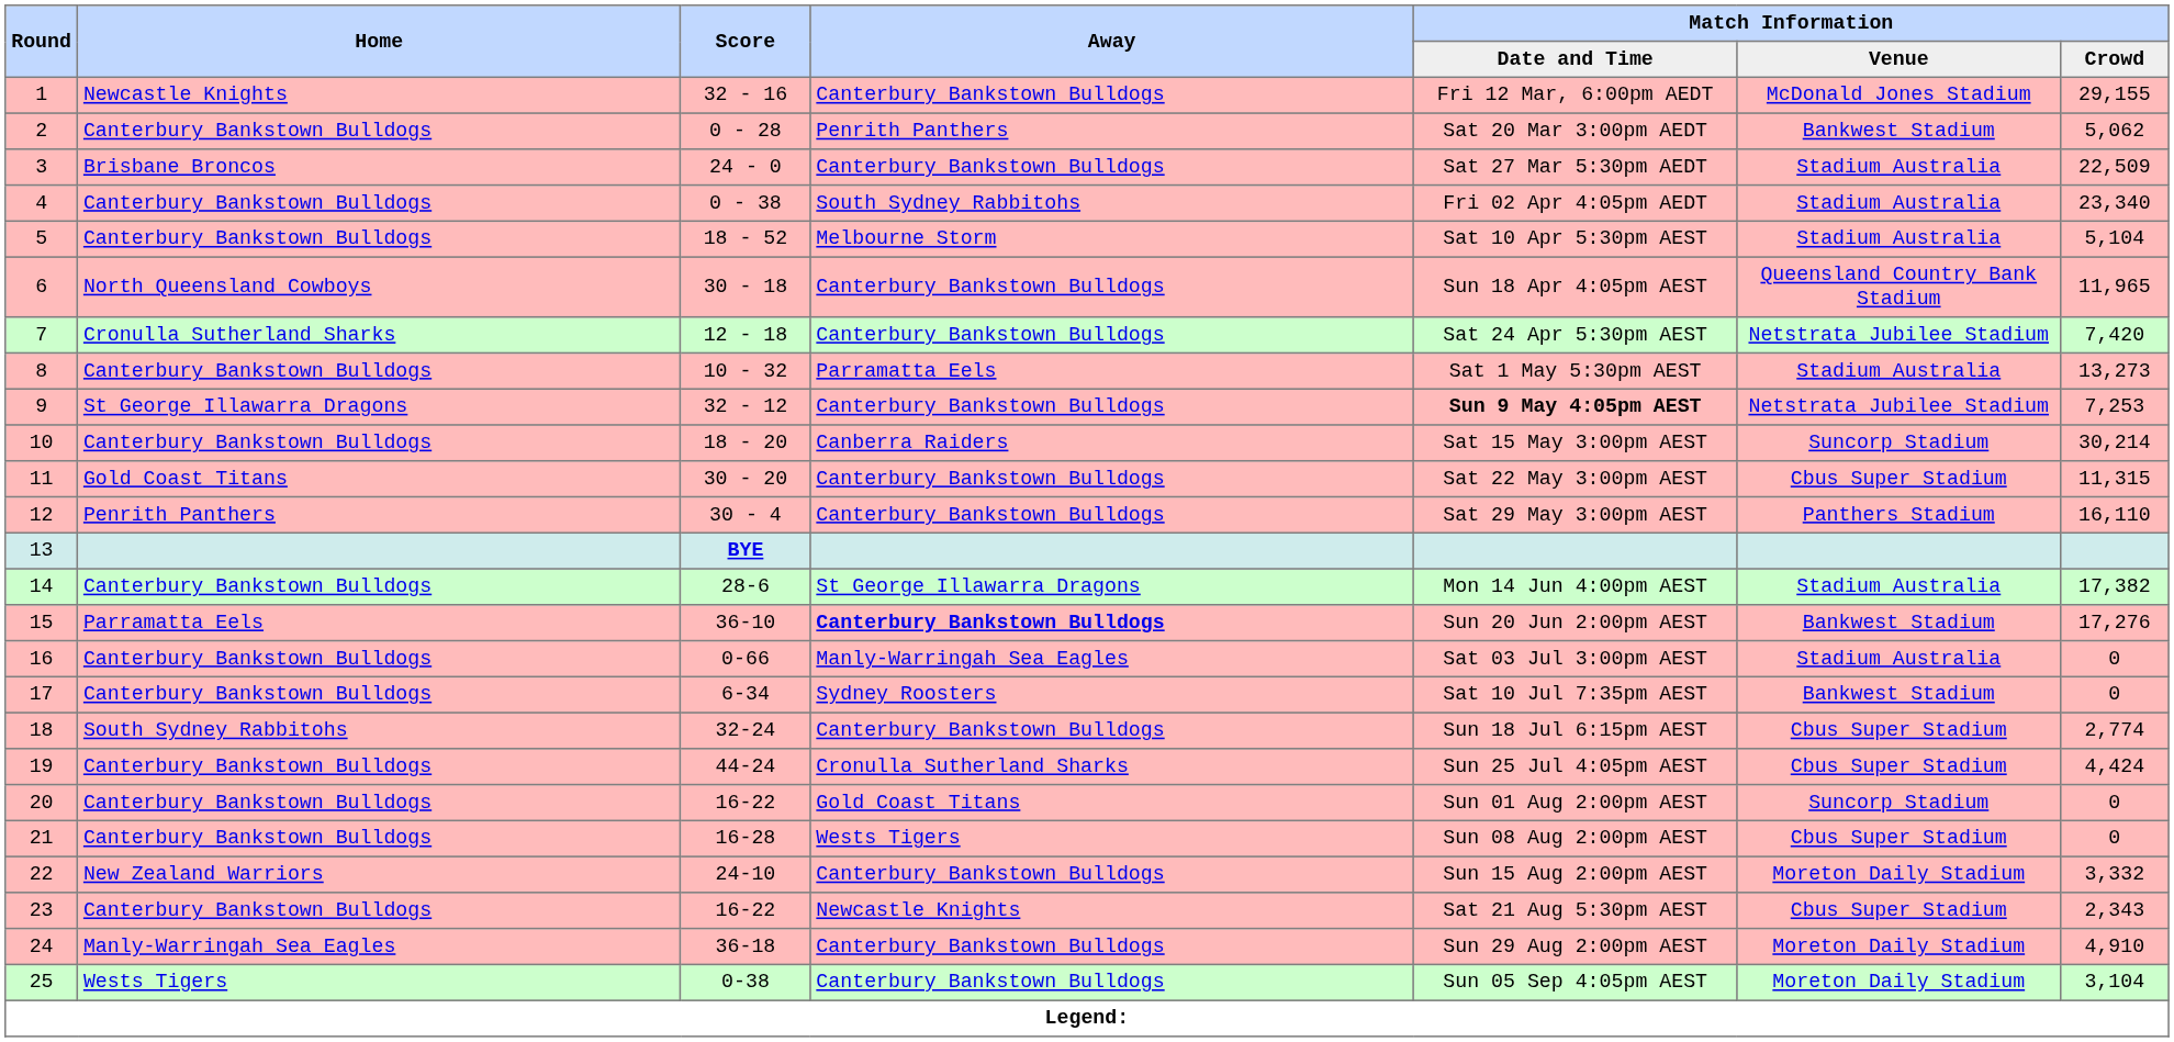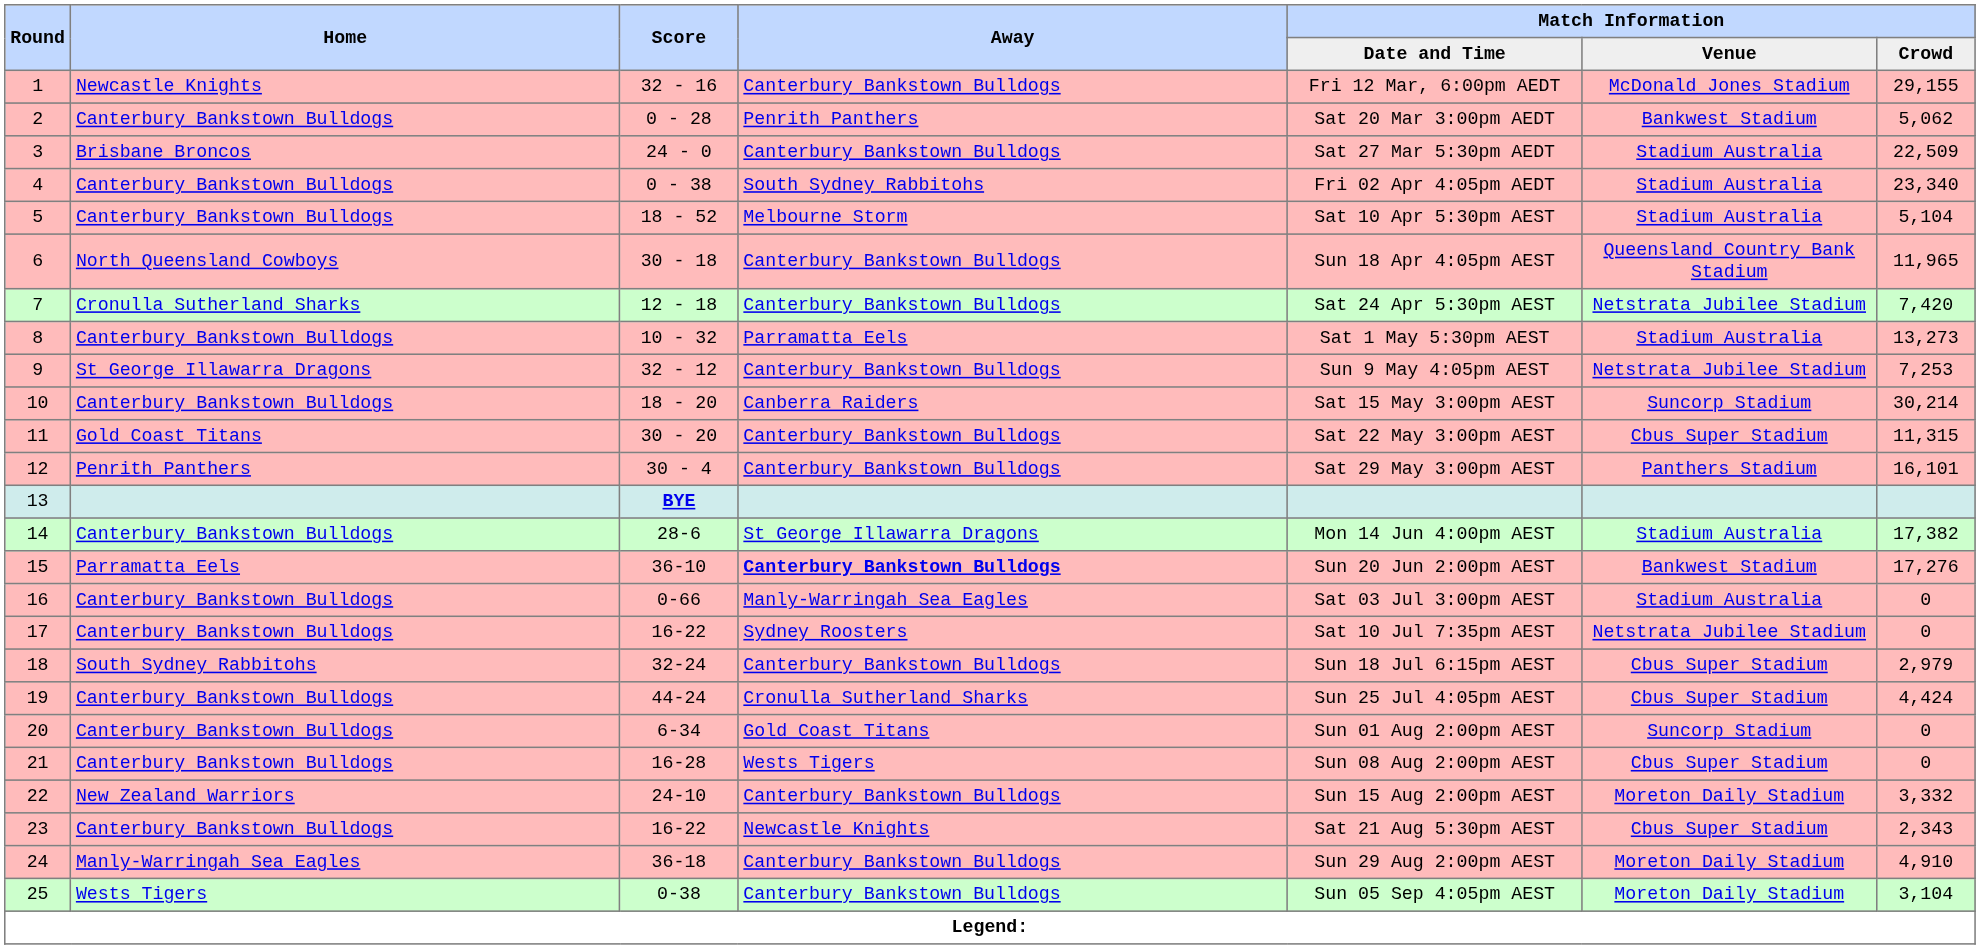 <table border=1 style="border-collapse:collapse; font-size:90%; text-align:center;" cellpadding=3 cellspacing=0 width=100%>
 <tr bgcolor=#C1D8FF>
 <th rowspan=2 width=3%>Round</th>
 <th rowspan=2 width=28%>Home</th>
 <th rowspan=2 width=6%>Score</th>
 <th rowspan=2 width=28%>Away</th>
 <th colspan=6>Match Information</th>
 </tr>
 <tr bgcolor=#EFEFEF>
 <th width=15%>Date and Time</th>
 <th width=15%>Venue</th>
 <th width=9%>Crowd</th>
 </tr>
 <tr bgcolor=#ffbbbb>
 <td>1</td>
 <td align=left> <a href='#'>Newcastle Knights</a></td>
 <td>32 - 16</td>
 <td align=left> <a href='#'>Canterbury Bankstown Bulldogs</a></td>
 <td>Fri 12 Mar, 6:00pm AEDT</td>
 <td><a href='#'>McDonald Jones Stadium</a></td>
 <td>29,155 </td>
 </tr>
 <tr bgcolor=#ffbbbb>
 <td>2</td>
 <td align=left> <a href='#'>Canterbury Bankstown Bulldogs</a></td>
 <td>0 - 28</td>
 <td align=left> <a href='#'>Penrith Panthers</a></td>
 <td>Sat 20 Mar 3:00pm AEDT</td>
 <td><a href='#'>Bankwest Stadium</a></td>
 <td>5,062</td>
 </tr>
 <tr bgcolor=#ffbbbb>
 <td>3</td>
 <td align=left> <a href='#'>Brisbane Broncos</a></td>
 <td>24 - 0</td>
 <td align=left> <a href='#'>Canterbury Bankstown Bulldogs</a></td>
 <td>Sat 27 Mar 5:30pm AEDT</td>
 <td><a href='#'>Stadium Australia</a></td>
 <td>22,509</td>
 </tr>
 <tr bgcolor=#ffbbbb>
 <td>4</td>
 <td align=left> <a href='#'>Canterbury Bankstown Bulldogs</a></td>
 <td>0 - 38</td>
 <td align=left> <a href='#'>South Sydney Rabbitohs</a></td>
 <td>Fri 02 Apr 4:05pm AEDT</td>
 <td><a href='#'>Stadium Australia</a></td>
 <td>23,340</td>
 </tr>
 <tr bgcolor=#ffbbbb>
 <td>5</td>
 <td align=left> <a href='#'>Canterbury Bankstown Bulldogs</a></td>
 <td>18 - 52</td>
 <td align=left> <a href='#'>Melbourne Storm</a></td>
 <td>Sat 10 Apr 5:30pm AEST</td>
 <td><a href='#'>Stadium Australia</a></td>
 <td>5,104</td>
 </tr>
 <tr bgcolor=#ffbbbb>
 <td>6</td>
 <td align=left> <a href='#'>North Queensland Cowboys</a></td>
 <td>30 - 18</td>
 <td align=left> <a href='#'>Canterbury Bankstown Bulldogs</a></td>
 <td>Sun 18 Apr 4:05pm AEST</td>
 <td><a href='#'>Queensland Country Bank Stadium</a></td>
 <td>11,965</td>
 </tr>
 <tr bgcolor=#CCFFCC>
 <td>7</td>
 <td align=left> <a href='#'>Cronulla Sutherland Sharks</a></td>
 <td>12 - 18</td>
 <td align=left> <a href='#'>Canterbury Bankstown Bulldogs</a></td>
 <td>Sat 24 Apr 5:30pm AEST</td>
 <td><a href='#'>Netstrata Jubilee Stadium</a></td>
 <td>7,420</td>
 </tr>
 <tr bgcolor=#ffbbbb>
 <td>8</td>
 <td align=left> <a href='#'>Canterbury Bankstown Bulldogs</a></td>
 <td>10 - 32</td>
 <td align=left> <a href='#'>Parramatta Eels</a></td>
 <td>Sat 1 May 5:30pm AEST</td>
 <td><a href='#'>Stadium Australia</a></td>
 <td>13,273</td>
 </tr>
 <tr bgcolor=#ffbbbb>
 <td>9</td>
 <td align=left> <a href='#'>St George Illawarra Dragons</a></td>
 <td>32 - 12</td>
 <td align=left> <a href='#'>Canterbury Bankstown Bulldogs</a></td>
-<td><strong>Sun 9 May 4:05pm AEST</strong></td>
+<td>Sun 9 May 4:05pm AEST</td>
 <td><a href='#'>Netstrata Jubilee Stadium</a></td>
 <td>7,253</td>
 </tr>
 <tr bgcolor=#ffbbbb>
 <td>10</td>
 <td align=left> <a href='#'>Canterbury Bankstown Bulldogs</a></td>
 <td>18 - 20</td>
 <td align=left> <a href='#'>Canberra Raiders</a></td>
 <td>Sat 15 May 3:00pm AEST</td>
 <td><a href='#'>Suncorp Stadium</a></td>
 <td>30,214</td>
 </tr>
 <tr bgcolor=#ffbbbb>
 <td>11</td>
 <td align=left> <a href='#'>Gold Coast Titans</a></td>
 <td>30 - 20</td>
 <td align=left> <a href='#'>Canterbury Bankstown Bulldogs</a></td>
 <td>Sat 22 May 3:00pm AEST</td>
 <td><a href='#'>Cbus Super Stadium</a></td>
 <td>11,315</td>
 </tr>
 <tr bgcolor= #ffbbbb>
 <td>12</td>
 <td align=left> <a href='#'>Penrith Panthers</a></td>
 <td>30 - 4</td>
 <td align=left> <a href='#'>Canterbury Bankstown Bulldogs</a></td>
 <td>Sat 29 May 3:00pm AEST</td>
 <td><a href='#'>Panthers Stadium</a></td>
-<td>16,110</td>
+<td>16,101</td>
 </tr>
 <tr bgcolor= #cfecec>
 <td>13</td>
 <td></td>
 <td><strong><a href='#'>BYE</a></strong></td>
 <td></td>
 <td></td>
 <td></td>
 <td></td>
 </tr>
 <tr bgcolor= #CCFFCC>
 <td>14</td>
 <td align=left> <a href='#'>Canterbury Bankstown Bulldogs</a></td>
 <td>28-6</td>
 <td align=left> <a href='#'>St George Illawarra Dragons</a></td>
 <td>Mon 14 Jun 4:00pm AEST</td>
 <td><a href='#'>Stadium Australia</a></td>
 <td>17,382</td>
 </tr>
 <tr bgcolor= #ffbbbb>
 <td>15</td>
 <td align=left> <a href='#'>Parramatta Eels</a></td>
 <td>36-10</td>
 <td align=left><strong> <a href='#'>Canterbury Bankstown Bulldogs</a></strong></td>
 <td>Sun 20 Jun 2:00pm AEST</td>
 <td><a href='#'>Bankwest Stadium</a></td>
 <td>17,276</td>
 </tr>
 <tr bgcolor= #ffbbbb>
 <td>16</td>
 <td align=left> <a href='#'>Canterbury Bankstown Bulldogs</a></td>
 <td>0-66</td>
 <td align=left> <a href='#'>Manly-Warringah Sea Eagles</a></td>
 <td>Sat 03 Jul 3:00pm AEST</td>
 <td><a href='#'>Stadium Australia</a></td>
 <td>0</td>
 </tr>
 <tr bgcolor= #ffbbbb>
 <td>17</td>
 <td align=left> <a href='#'>Canterbury Bankstown Bulldogs</a></td>
-<td>6-34</td>
+<td>16-22</td>
 <td align=left> <a href='#'>Sydney Roosters</a></td>
 <td>Sat 10 Jul 7:35pm AEST</td>
-<td><a href='#'>Bankwest Stadium</a></td>
+<td><a href='#'>Netstrata Jubilee Stadium</a></td>
 <td>0</td>
 </tr>
 <tr bgcolor= #ffbbbb>
 <td>18</td>
 <td align=left> <a href='#'>South Sydney Rabbitohs</a></td>
 <td>32-24</td>
 <td align=left> <a href='#'>Canterbury Bankstown Bulldogs</a></td>
 <td>Sun 18 Jul 6:15pm AEST</td>
 <td><a href='#'>Cbus Super Stadium</a></td>
-<td>2,774</td>
+<td>2,979</td>
 </tr>
 <tr bgcolor= #ffbbbb>
 <td>19</td>
 <td align=left> <a href='#'>Canterbury Bankstown Bulldogs</a></td>
 <td>44-24</td>
 <td align=left> <a href='#'>Cronulla Sutherland Sharks</a></td>
 <td>Sun 25 Jul 4:05pm AEST</td>
 <td><a href='#'>Cbus Super Stadium</a></td>
 <td>4,424</td>
 </tr>
 <tr bgcolor= #ffbbbb>
 <td>20</td>
 <td align=left> <a href='#'>Canterbury Bankstown Bulldogs</a></td>
-<td>16-22</td>
+<td>6-34</td>
 <td align=left> <a href='#'>Gold Coast Titans</a></td>
 <td>Sun 01 Aug 2:00pm AEST</td>
 <td><a href='#'>Suncorp Stadium</a></td>
 <td>0</td>
 </tr>
 <tr bgcolor= #ffbbbb>
 <td>21</td>
 <td align=left> <a href='#'>Canterbury Bankstown Bulldogs</a></td>
 <td>16-28</td>
 <td align=left> <a href='#'>Wests Tigers</a></td>
 <td>Sun 08 Aug 2:00pm AEST</td>
 <td><a href='#'>Cbus Super Stadium</a></td>
 <td>0</td>
 </tr>
 <tr bgcolor= #ffbbbb>
 <td>22</td>
 <td align=left> <a href='#'>New Zealand Warriors</a></td>
 <td>24-10</td>
 <td align=left> <a href='#'>Canterbury Bankstown Bulldogs</a></td>
 <td>Sun 15 Aug 2:00pm AEST</td>
 <td><a href='#'>Moreton Daily Stadium</a></td>
 <td>3,332</td>
 </tr>
 <tr bgcolor= #ffbbbb>
 <td>23</td>
 <td align=left> <a href='#'>Canterbury Bankstown Bulldogs</a></td>
 <td>16-22</td>
 <td align=left> <a href='#'>Newcastle Knights</a></td>
 <td>Sat 21 Aug 5:30pm AEST</td>
 <td><a href='#'>Cbus Super Stadium</a></td>
 <td>2,343</td>
 </tr>
 <tr bgcolor= #ffbbbb>
 <td>24</td>
 <td align=left> <a href='#'>Manly-Warringah Sea Eagles</a></td>
 <td>36-18</td>
 <td align=left> <a href='#'>Canterbury Bankstown Bulldogs</a></td>
 <td>Sun 29 Aug 2:00pm AEST</td>
 <td><a href='#'>Moreton Daily Stadium</a></td>
 <td>4,910</td>
 </tr>
 <tr bgcolor= #CCFFCC>
 <td>25</td>
 <td align=left> <a href='#'>Wests Tigers</a></td>
 <td>0-38</td>
 <td align=left> <a href='#'>Canterbury Bankstown Bulldogs</a></td>
 <td>Sun 05 Sep 4:05pm AEST</td>
 <td><a href='#'>Moreton Daily Stadium</a></td>
 <td>3,104</td>
 </tr>
 <tr>
 <th colspan="11"><strong>Legend</strong>:    </th>
 </tr>
 </table>
